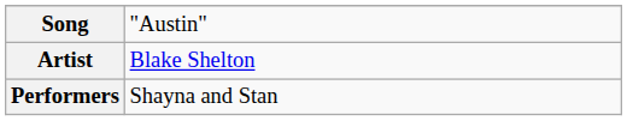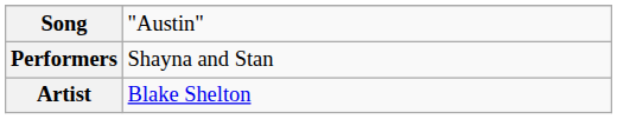 <table class="wikitable" style="font-size: 90%" width=400px>
 <tr>
 </tr>
 <tr>
 <th width=10%>Song</th>
 <td>"Austin"</td>
 </tr>
 <tr>
+<th width=10%>Performers</th>
+<td>Shayna and Stan</td>
+</tr>
+<tr>
 <th width=10%>Artist</th>
 <td><a href='#'>Blake Shelton</a></td>
 </tr>
-<tr>
-<th width=10%>Performers</th>
-<td>Shayna and Stan</td>
-</tr>
 </table>
